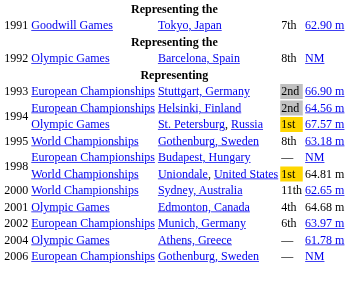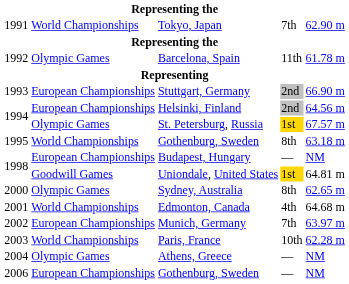 <table>
 <tr>
 <th colspan="5">Representing the </th>
 </tr>
 <tr>
 <td>1991</td>
-<td><a href='#'>Goodwill Games</a></td>
+<td><a href='#'>World Championships</a></td>
 <td><a href='#'>Tokyo, Japan</a></td>
 <td>7th</td>
 <td><a href='#'>62.90 m</a></td>
 </tr>
 <tr>
 <th colspan="5">Representing the </th>
 </tr>
 <tr>
 <td>1992</td>
 <td><a href='#'>Olympic Games</a></td>
 <td><a href='#'>Barcelona, Spain</a></td>
-<td>8th</td>
-<td><a href='#'>NM</a></td>
+<td>11th</td>
+<td><a href='#'>61.78 m</a></td>
 </tr>
 <tr>
 <th colspan="5">Representing </th>
 </tr>
 <tr>
 <td>1993</td>
 <td><a href='#'>European Championships</a></td>
 <td><a href='#'>Stuttgart, Germany</a></td>
 <td bgcolor="silver">2nd</td>
 <td><a href='#'>66.90 m</a></td>
 </tr>
 <tr>
 <td rowspan=2>1994</td>
 <td><a href='#'>European Championships</a></td>
 <td><a href='#'>Helsinki, Finland</a></td>
 <td bgcolor="silver">2nd</td>
 <td><a href='#'>64.56 m</a></td>
 </tr>
 <tr>
 <td><a href='#'>Olympic Games</a></td>
 <td><a href='#'>St. Petersburg</a>, <a href='#'>Russia</a></td>
 <td bgcolor="gold">1st</td>
 <td><a href='#'>67.57 m</a></td>
 </tr>
 <tr>
 <td>1995</td>
 <td><a href='#'>World Championships</a></td>
 <td><a href='#'>Gothenburg, Sweden</a></td>
 <td>8th</td>
 <td><a href='#'>63.18 m</a></td>
 </tr>
 <tr>
 <td rowspan=2>1998</td>
 <td><a href='#'>European Championships</a></td>
 <td><a href='#'>Budapest, Hungary</a></td>
 <td>—</td>
 <td><a href='#'>NM</a></td>
 </tr>
 <tr>
-<td><a href='#'>World Championships</a></td>
+<td><a href='#'>Goodwill Games</a></td>
 <td><a href='#'>Uniondale</a>, <a href='#'>United States</a></td>
 <td bgcolor="gold">1st</td>
 <td>64.81 m</td>
 </tr>
 <tr>
 <td>2000</td>
-<td><a href='#'>World Championships</a></td>
+<td><a href='#'>Olympic Games</a></td>
 <td><a href='#'>Sydney, Australia</a></td>
-<td>11th</td>
+<td>8th</td>
 <td><a href='#'>62.65 m</a></td>
 </tr>
 <tr>
 <td>2001</td>
-<td><a href='#'>Olympic Games</a></td>
+<td><a href='#'>World Championships</a></td>
 <td><a href='#'>Edmonton, Canada</a></td>
 <td>4th</td>
 <td>64.68 m</td>
 </tr>
 <tr>
 <td>2002</td>
 <td><a href='#'>European Championships</a></td>
 <td><a href='#'>Munich, Germany</a></td>
-<td>6th</td>
+<td>7th</td>
 <td><a href='#'>63.97 m</a></td>
+</tr>
+<tr>
+<td>2003</td>
+<td><a href='#'>World Championships</a></td>
+<td><a href='#'>Paris, France</a></td>
+<td>10th</td>
+<td><a href='#'>62.28 m</a></td>
 </tr>
 <tr>
 <td>2004</td>
 <td><a href='#'>Olympic Games</a></td>
 <td><a href='#'>Athens, Greece</a></td>
 <td>—</td>
-<td><a href='#'>61.78 m</a></td>
+<td><a href='#'>NM</a></td>
 </tr>
 <tr>
 <td>2006</td>
 <td><a href='#'>European Championships</a></td>
 <td><a href='#'>Gothenburg, Sweden</a></td>
 <td>—</td>
 <td><a href='#'>NM</a></td>
 </tr>
 </table>
